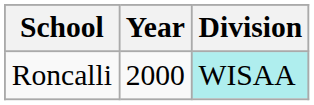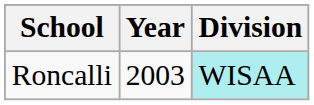 <table class="wikitable">
 <tr>
 <th>School</th>
 <th>Year</th>
 <th>Division</th>
 </tr>
 <tr>
 <td>Roncalli</td>
-<td>2000</td>
+<td>2003</td>
 <td style="background: paleturquoise;">WISAA</td>
 </tr>
 </table>
